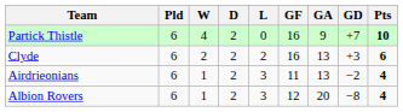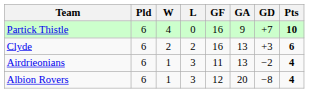 <table class="wikitable" style="text-align: center;">
 <tr>
 <th width=185>Team</th>
 <th width=30>Pld</th>
 <th width=30>W</th>
-<th width=30>D</th>
 <th width=30>L</th>
 <th width=30>GF</th>
 <th width=30>GA</th>
 <th width=30>GD</th>
 <th width=30>Pts</th>
 </tr>
 <tr bgcolor=#ccffcc>
 <td align=left><a href='#'>Partick Thistle</a></td>
 <td>6</td>
 <td>4</td>
-<td>2</td>
 <td>0</td>
 <td>16</td>
 <td>9</td>
 <td>+7</td>
 <td><strong>10</strong></td>
 </tr>
 <tr>
 <td align=left><a href='#'>Clyde</a></td>
 <td>6</td>
 <td>2</td>
 <td>2</td>
-<td>2</td>
 <td>16</td>
 <td>13</td>
 <td>+3</td>
 <td><strong>6</strong></td>
 </tr>
 <tr>
 <td align=left><a href='#'>Airdrieonians</a></td>
 <td>6</td>
 <td>1</td>
-<td>2</td>
 <td>3</td>
 <td>11</td>
 <td>13</td>
 <td>−2</td>
 <td><strong>4</strong></td>
 </tr>
 <tr>
 <td align=left><a href='#'>Albion Rovers</a></td>
 <td>6</td>
 <td>1</td>
-<td>2</td>
 <td>3</td>
 <td>12</td>
 <td>20</td>
 <td>−8</td>
 <td><strong>4</strong></td>
 </tr>
 </table>
